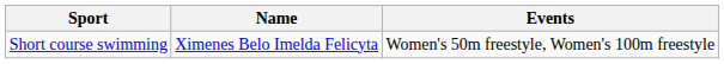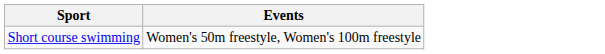 <table class="wikitable">
 <tr>
 <th>Sport</th>
-<th>Name</th>
 <th>Events</th>
 </tr>
 <tr>
 <td><a href='#'>Short course swimming</a></td>
-<td><a href='#'>Ximenes Belo Imelda Felicyta</a></td>
 <td>Women's 50m freestyle, Women's 100m freestyle</td>
 </tr>
 </table>
